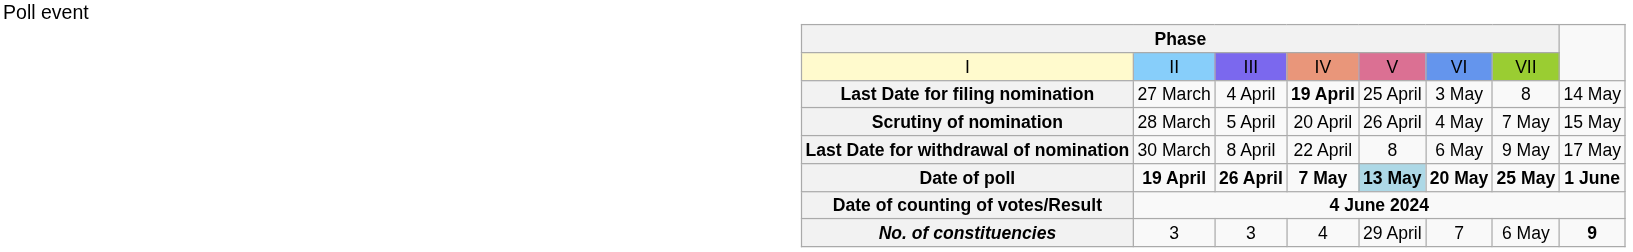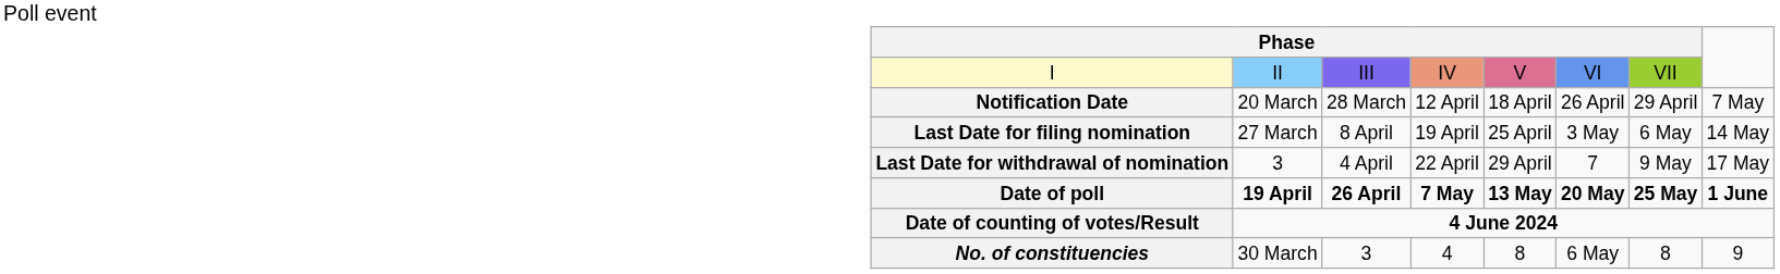 <table class="wikitable"style="text-align:center;margin:auto;font-size:90%;>
 <tr>
 <th rowspan=2>Poll event</th>
 <th colspan=7>Phase</th>
 </tr>
 <tr>
 <td bgcolor=#FFFACD>I</td>
 <td bgcolor=#87CEFA>II</td>
 <td bgcolor=#7B68EE>III</td>
 <td bgcolor=#E9967A>IV</td>
 <td bgcolor=#DB7093>V</td>
 <td bgcolor=#6495ED>VI</td>
 <td bgcolor=#9ACD32>VII</td>
 </tr>
 <tr>
+<th>Notification Date</th>
+<td>20 March</td>
+<td>28 March</td>
+<td>12 April</td>
+<td>18 April</td>
+<td>26 April</td>
+<td>29 April</td>
+<td>7 May</td>
+</tr>
+<tr>
 <th>Last Date for filing nomination</th>
 <td>27 March</td>
-<td>4 April</td>
-<td><strong>19 April</strong></td>
+<td>8 April</td>
+<td>19 April</td>
 <td>25 April</td>
 <td>3 May</td>
-<td>8</td>
+<td>6 May</td>
 <td>14 May</td>
 </tr>
 <tr>
-<th>Scrutiny of nomination</th>
-<td>28 March</td>
-<td>5 April</td>
-<td>20 April</td>
-<td>26 April</td>
-<td>4 May</td>
-<td>7 May</td>
-<td>15 May</td>
-</tr>
-<tr>
 <th>Last Date for withdrawal of nomination</th>
-<td>30 March</td>
-<td>8 April</td>
+<td>3</td>
+<td>4 April</td>
 <td>22 April</td>
-<td>8</td>
-<td>6 May</td>
+<td>29 April</td>
+<td>7</td>
 <td>9 May</td>
 <td>17 May</td>
 </tr>
 <tr>
 <th>Date of poll</th>
 <td><strong>19 April</strong></td>
 <td><strong>26 April</strong></td>
 <td><strong>7 May</strong></td>
-<td style="background: lightblue;"><strong>13 May</strong></td>
+<td><strong>13 May</strong></td>
 <td><strong>20 May</strong></td>
 <td><strong>25 May</strong></td>
 <td><strong>1 June</strong></td>
 </tr>
 <tr>
 <th>Date of counting of votes/Result</th>
 <td colspan="7"><strong>4 June 2024</strong></td>
 </tr>
 <tr>
 <th><strong><em>No. of constituencies</em></strong></th>
-<td>3</td>
+<td>30 March</td>
 <td>3</td>
 <td>4</td>
-<td>29 April</td>
-<td>7</td>
+<td>8</td>
 <td>6 May</td>
-<td><strong>9</strong></td>
+<td>8</td>
+<td>9</td>
 </tr>
 </table>
